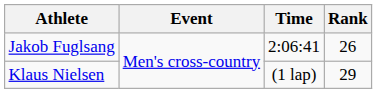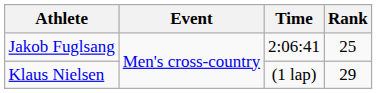 <table class=wikitable style="font-size:90%">
 <tr>
 <th>Athlete</th>
 <th>Event</th>
 <th>Time</th>
 <th>Rank</th>
 </tr>
 <tr align=center>
 <td align=left><a href='#'>Jakob Fuglsang</a></td>
 <td align=left rowspan=2><a href='#'>Men's cross-country</a></td>
 <td>2:06:41</td>
-<td>26</td>
+<td>25</td>
 </tr>
 <tr align=center>
 <td align=left><a href='#'>Klaus Nielsen</a></td>
 <td> (1 lap)</td>
 <td>29</td>
 </tr>
 </table>
